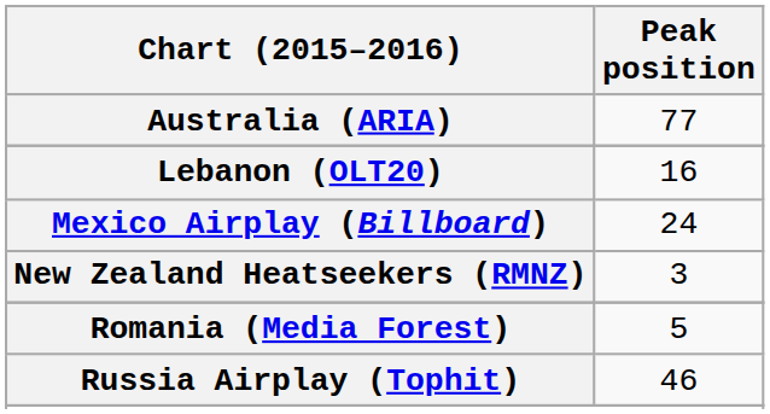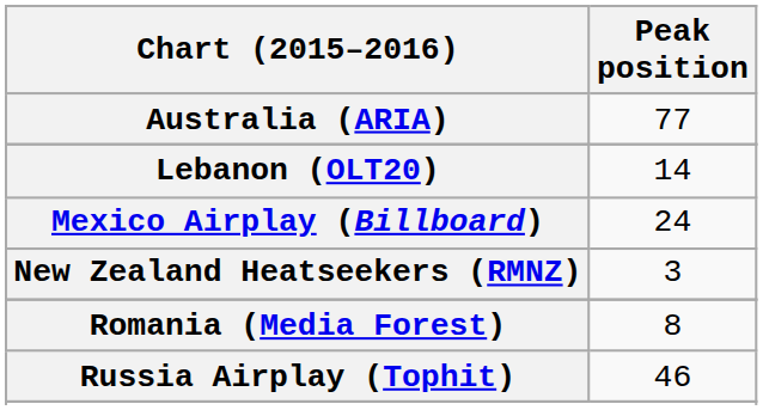 <table class="wikitable sortable plainrowheaders" style="text-align:center">
 <tr>
 <th scope="col">Chart (2015–2016)</th>
 <th scope="col">Peak<br>position</th>
 </tr>
 <tr>
 <th scope="row">Australia (<a href='#'>ARIA</a>)</th>
 <td>77</td>
 </tr>
 <tr>
 </tr>
 <tr>
 </tr>
 <tr>
 </tr>
 <tr>
 </tr>
 <tr>
 </tr>
 <tr>
 </tr>
 <tr>
 </tr>
 <tr>
 </tr>
 <tr>
 <th scope="row">Lebanon (<a href='#'>OLT20</a>)</th>
-<td>16</td>
+<td>14</td>
 </tr>
 <tr>
 <th scope="row"><a href='#'>Mexico Airplay</a> (<em><a href='#'>Billboard</a></em>)</th>
 <td>24</td>
 </tr>
 <tr>
 <th scope="row">New Zealand Heatseekers (<a href='#'>RMNZ</a>)</th>
 <td>3</td>
 </tr>
 <tr>
 </tr>
 <tr>
 <th scope="row">Romania (<a href='#'>Media Forest</a>)</th>
-<td>5</td>
+<td>8</td>
 </tr>
 <tr>
 <th scope="row">Russia Airplay (<a href='#'>Tophit</a>)</th>
 <td>46</td>
 </tr>
 <tr>
 </tr>
 <tr>
 </tr>
 <tr>
 </tr>
 <tr>
 </tr>
 <tr>
 </tr>
 <tr>
 </tr>
 </table>
